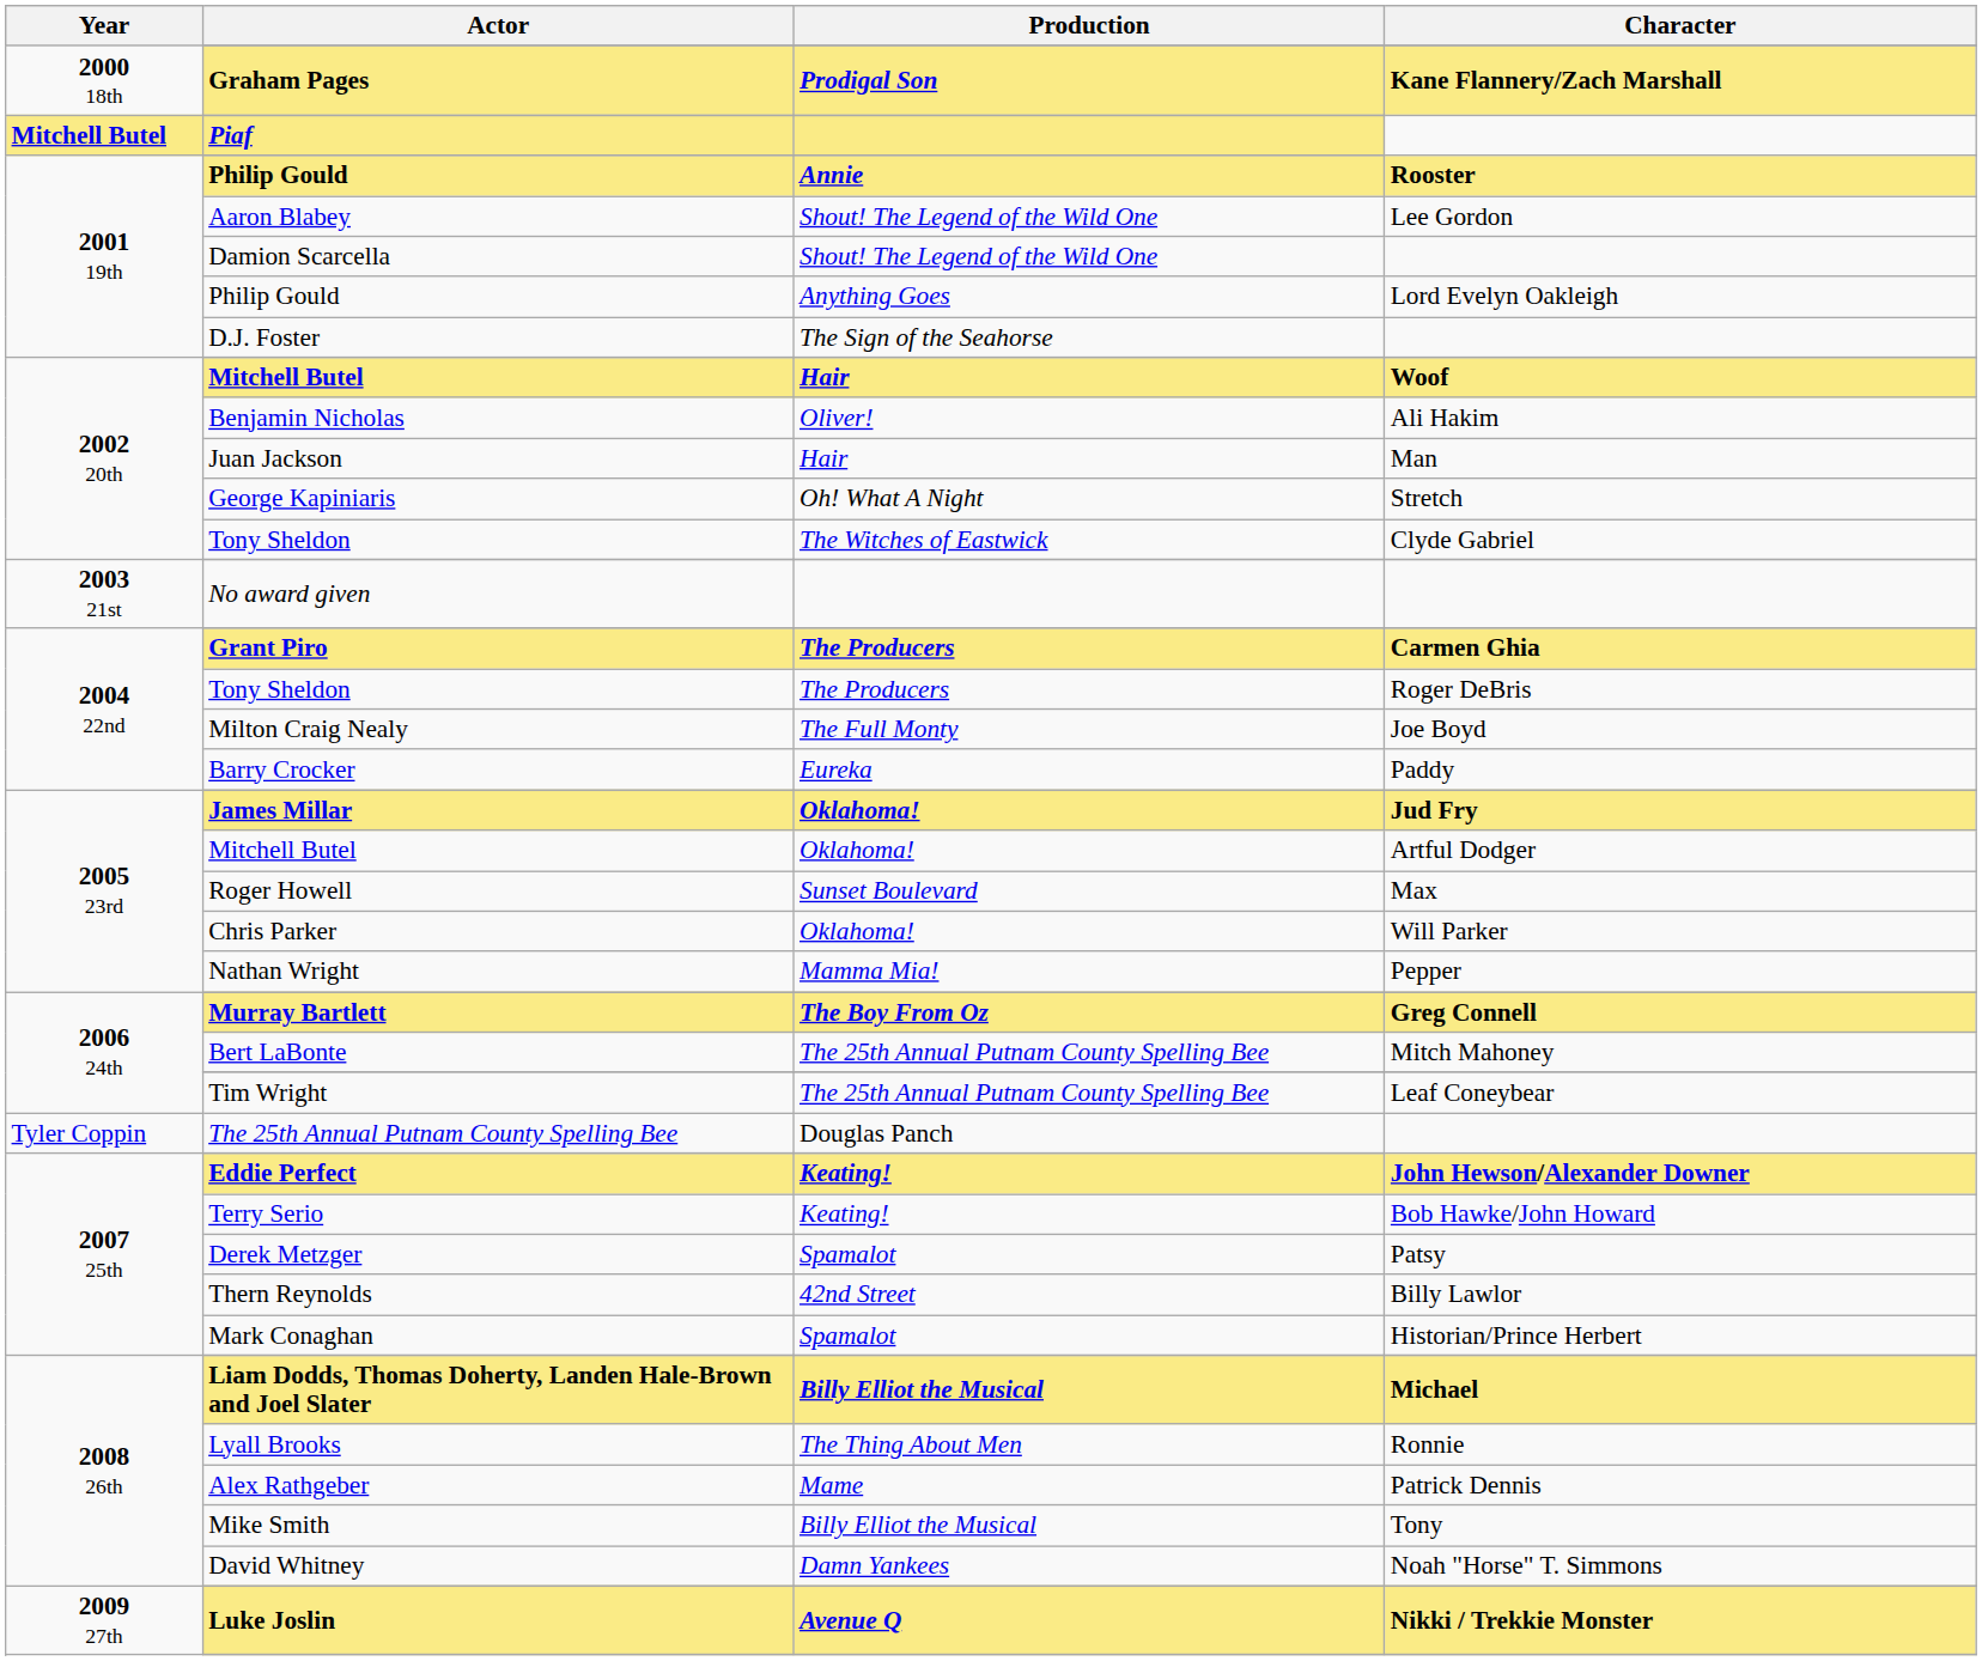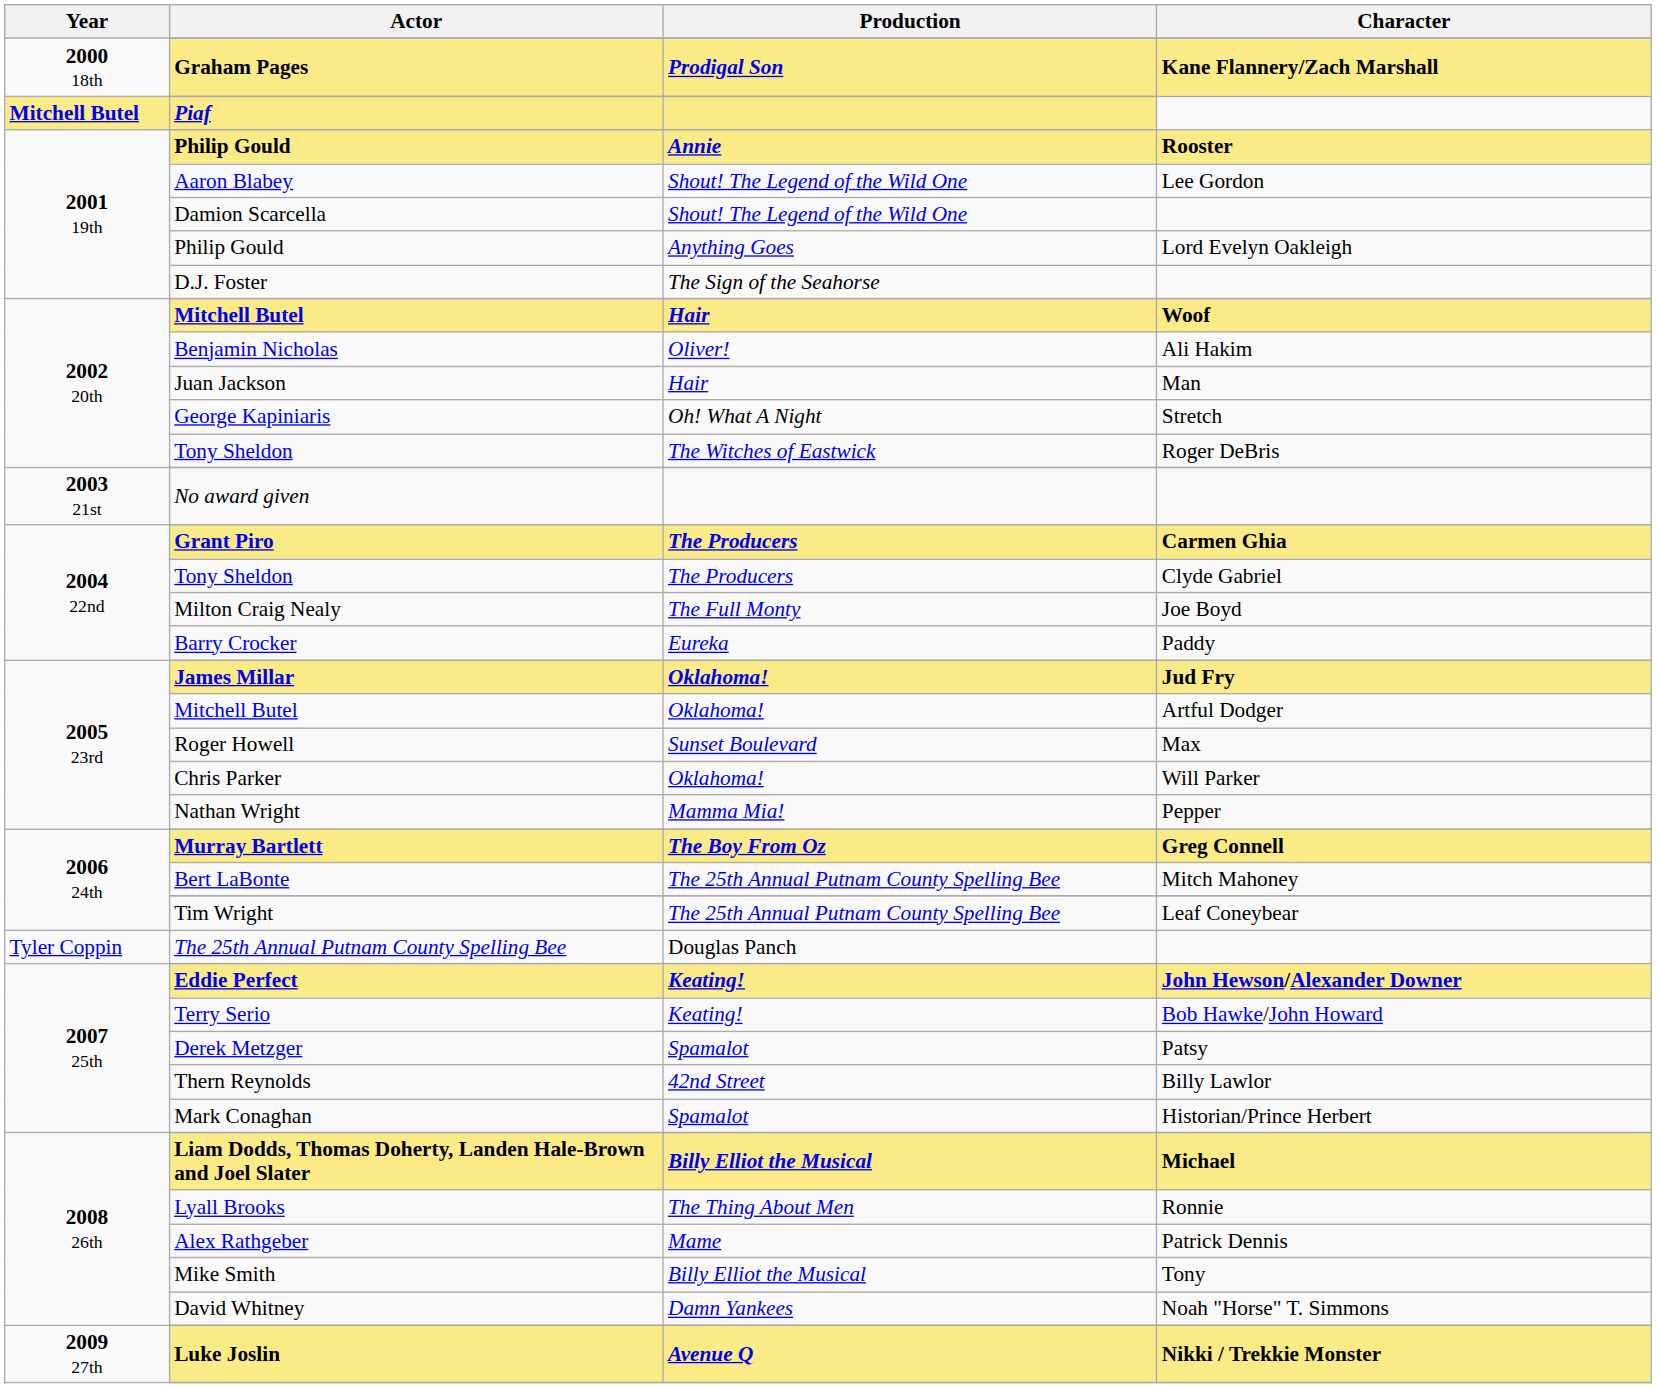 <table class="wikitable" style="width:98%;">
 <tr style="background:#bebebe;">
 <th style="width:10%;">Year</th>
 <th style="width:30%;">Actor</th>
 <th style="width:30%;">Production</th>
 <th style="width:30%;">Character</th>
 </tr>
 <tr>
 <td rowspan=3 style="text-align:center"><strong>2000</strong><br><small>18th</small></td>
 </tr>
 <tr style="background:#FAEB86">
 <td><strong>Graham Pages</strong></td>
 <td><strong><em><a href='#'>Prodigal Son</a></em></strong></td>
 <td><strong>Kane Flannery/Zach Marshall</strong></td>
 </tr>
 <tr>
 </tr>
 <tr style="background:#FAEB86">
 <td><strong><a href='#'>Mitchell Butel</a></strong></td>
 <td><strong><em><a href='#'>Piaf</a></em></strong></td>
 <td></td>
 </tr>
 <tr>
 <td rowspan=6 style="text-align:center"><strong>2001</strong><br><small>19th</small></td>
 </tr>
 <tr style="background:#FAEB86">
 <td><strong>Philip Gould</strong></td>
 <td><strong><em><a href='#'>Annie</a></em></strong></td>
 <td><strong>Rooster</strong></td>
 </tr>
 <tr>
 <td><a href='#'>Aaron Blabey</a></td>
 <td><em><a href='#'>Shout! The Legend of the Wild One</a></em></td>
 <td>Lee Gordon</td>
 </tr>
 <tr>
 <td>Damion Scarcella</td>
 <td><em><a href='#'>Shout! The Legend of the Wild One</a></em></td>
 <td></td>
 </tr>
 <tr>
 <td>Philip Gould</td>
 <td><em><a href='#'>Anything Goes</a></em></td>
 <td>Lord Evelyn Oakleigh</td>
 </tr>
 <tr>
 <td>D.J. Foster</td>
 <td><em>The Sign of the Seahorse</em></td>
 <td></td>
 </tr>
 <tr>
 <td rowspan=6 style="text-align:center"><strong>2002</strong><br><small>20th</small></td>
 </tr>
 <tr style="background:#FAEB86">
 <td><strong><a href='#'>Mitchell Butel</a></strong></td>
 <td><strong><em><a href='#'>Hair</a></em></strong></td>
 <td><strong>Woof</strong></td>
 </tr>
 <tr>
 <td><a href='#'>Benjamin Nicholas</a></td>
 <td><em><a href='#'>Oliver!</a></em></td>
 <td>Ali Hakim</td>
 </tr>
 <tr>
 <td>Juan Jackson</td>
 <td><em><a href='#'>Hair</a></em></td>
 <td>Man</td>
 </tr>
 <tr>
 <td><a href='#'>George Kapiniaris</a></td>
 <td><em>Oh! What A Night</em></td>
 <td>Stretch</td>
 </tr>
 <tr>
 <td><a href='#'>Tony Sheldon</a></td>
 <td><em><a href='#'>The Witches of Eastwick</a></em></td>
-<td>Clyde Gabriel</td>
+<td>Roger DeBris</td>
 </tr>
 <tr>
 <td rowspan=2 style="text-align:center"><strong>2003</strong><br><small>21st</small></td>
 </tr>
 <tr>
 <td><em>No award given</em></td>
 <td></td>
 <td></td>
 </tr>
 <tr>
 <td rowspan=5 style="text-align:center"><strong>2004</strong><br><small>22nd</small></td>
 </tr>
 <tr style="background:#FAEB86">
 <td><strong><a href='#'>Grant Piro</a></strong></td>
 <td><strong><em><a href='#'>The Producers</a></em></strong></td>
 <td><strong>Carmen Ghia</strong></td>
 </tr>
 <tr>
 <td><a href='#'>Tony Sheldon</a></td>
 <td><em><a href='#'>The Producers</a></em></td>
-<td>Roger DeBris</td>
+<td>Clyde Gabriel</td>
 </tr>
 <tr>
 <td>Milton Craig Nealy</td>
 <td><em><a href='#'>The Full Monty</a></em></td>
 <td>Joe Boyd</td>
 </tr>
 <tr>
 <td><a href='#'>Barry Crocker</a></td>
 <td><em><a href='#'>Eureka</a></em></td>
 <td>Paddy</td>
 </tr>
 <tr>
 <td rowspan=6 style="text-align:center"><strong>2005</strong><br><small>23rd</small></td>
 </tr>
 <tr style="background:#FAEB86">
 <td><strong><a href='#'>James Millar</a></strong></td>
 <td><strong><em><a href='#'>Oklahoma!</a></em></strong></td>
 <td><strong>Jud Fry</strong></td>
 </tr>
 <tr>
 <td><a href='#'>Mitchell Butel</a></td>
 <td><em><a href='#'>Oklahoma!</a></em></td>
 <td>Artful Dodger</td>
 </tr>
 <tr>
 <td>Roger Howell</td>
 <td><em><a href='#'>Sunset Boulevard</a></em></td>
 <td>Max</td>
 </tr>
 <tr>
 <td>Chris Parker</td>
 <td><em><a href='#'>Oklahoma!</a></em></td>
 <td>Will Parker</td>
 </tr>
 <tr>
 <td>Nathan Wright</td>
 <td><em><a href='#'>Mamma Mia!</a></em></td>
 <td>Pepper</td>
 </tr>
 <tr>
 <td rowspan=5 style="text-align:center"><strong>2006</strong><br><small>24th</small></td>
 </tr>
 <tr style="background:#FAEB86">
 <td><strong><a href='#'>Murray Bartlett</a></strong></td>
 <td><strong><em><a href='#'>The Boy From Oz</a></em></strong></td>
 <td><strong>Greg Connell</strong></td>
 </tr>
 <tr>
 <td><a href='#'>Bert LaBonte</a></td>
 <td><em><a href='#'>The 25th Annual Putnam County Spelling Bee</a></em></td>
 <td>Mitch Mahoney</td>
 </tr>
 <tr>
 </tr>
 <tr>
 <td>Tim Wright</td>
 <td><em><a href='#'>The 25th Annual Putnam County Spelling Bee</a></em></td>
 <td>Leaf Coneybear</td>
 </tr>
 <tr>
 <td><a href='#'>Tyler Coppin</a></td>
 <td><em><a href='#'>The 25th Annual Putnam County Spelling Bee</a></em></td>
 <td>Douglas Panch</td>
 </tr>
 <tr>
 <td rowspan=6 style="text-align:center"><strong>2007</strong><br><small>25th</small></td>
 </tr>
 <tr style="background:#FAEB86">
 <td><strong><a href='#'>Eddie Perfect</a></strong></td>
 <td><strong><em><a href='#'>Keating!</a></em></strong></td>
 <td><strong><a href='#'>John Hewson</a>/<a href='#'>Alexander Downer</a></strong></td>
 </tr>
 <tr>
 <td><a href='#'>Terry Serio</a></td>
 <td><em><a href='#'>Keating!</a></em></td>
 <td><a href='#'>Bob Hawke</a>/<a href='#'>John Howard</a></td>
 </tr>
 <tr>
 <td><a href='#'>Derek Metzger</a></td>
 <td><em><a href='#'>Spamalot</a></em></td>
 <td>Patsy</td>
 </tr>
 <tr>
 <td>Thern Reynolds</td>
 <td><em><a href='#'>42nd Street</a></em></td>
 <td>Billy Lawlor</td>
 </tr>
 <tr>
 <td>Mark Conaghan</td>
 <td><em><a href='#'>Spamalot</a></em></td>
 <td>Historian/Prince Herbert</td>
 </tr>
 <tr>
 <td rowspan=6 style="text-align:center"><strong>2008</strong><br><small>26th</small></td>
 </tr>
 <tr style="background:#FAEB86">
 <td><strong>Liam Dodds, Thomas Doherty, Landen Hale-Brown and Joel Slater</strong></td>
 <td><strong><em><a href='#'>Billy Elliot the Musical</a></em></strong></td>
 <td><strong>Michael</strong></td>
 </tr>
 <tr>
 <td><a href='#'>Lyall Brooks</a></td>
 <td><em><a href='#'>The Thing About Men</a></em></td>
 <td>Ronnie</td>
 </tr>
 <tr>
 <td><a href='#'>Alex Rathgeber</a></td>
 <td><em><a href='#'>Mame</a></em></td>
 <td>Patrick Dennis</td>
 </tr>
 <tr>
 <td>Mike Smith</td>
 <td><em><a href='#'>Billy Elliot the Musical</a></em></td>
 <td>Tony</td>
 </tr>
 <tr>
 <td>David Whitney</td>
 <td><em><a href='#'>Damn Yankees</a></em></td>
 <td>Noah "Horse" T. Simmons</td>
 </tr>
 <tr>
 <td rowspan=6 style="text-align:center"><strong>2009</strong><br><small>27th</small></td>
 </tr>
 <tr style="background:#FAEB86">
 <td><strong>Luke Joslin</strong></td>
 <td><strong><em><a href='#'>Avenue Q</a></em></strong></td>
 <td><strong>Nikki / Trekkie Monster</strong></td>
 </tr>
 <tr>
 </tr>
 </table>
